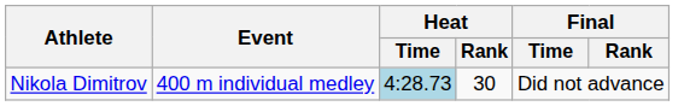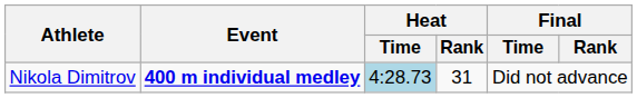 <table class=wikitable style="font-size:90%">
 <tr>
 <th rowspan="2">Athlete</th>
 <th rowspan="2">Event</th>
 <th colspan="2">Heat</th>
 <th colspan="2">Final</th>
 </tr>
 <tr style="font-size:95%">
 <th>Time</th>
 <th>Rank</th>
 <th>Time</th>
 <th>Rank</th>
 </tr>
 <tr align=center>
 <td align=left><a href='#'>Nikola Dimitrov</a></td>
-<td align=left><a href='#'>400 m individual medley</a></td>
+<td align=left><strong><a href='#'>400 m individual medley</a></strong></td>
 <td style="background: lightblue;">4:28.73</td>
-<td>30</td>
+<td>31</td>
 <td colspan=2>Did not advance</td>
 </tr>
 </table>
